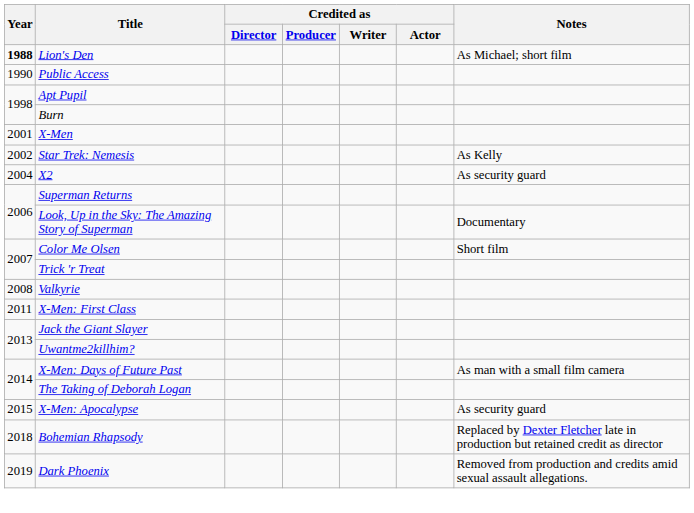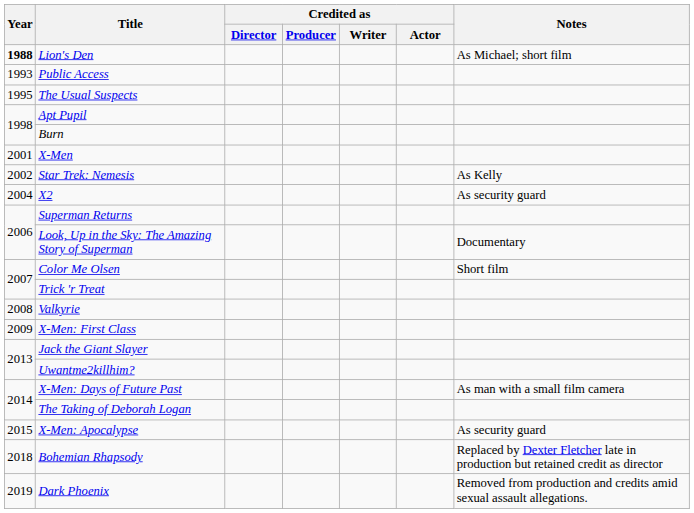 <table class="wikitable sortable">
 <tr>
 <th rowspan=2>Year</th>
 <th rowspan=2>Title</th>
 <th colspan=4>Credited as</th>
 <th rowspan=2 class="unsortable">Notes</th>
 </tr>
 <tr>
 <th width=65><a href='#'>Director</a></th>
 <th width=65><a href='#'>Producer</a></th>
 <th width=65>Writer</th>
 <th width=65>Actor</th>
 </tr>
 <tr>
 <td><strong>1988</strong></td>
 <td><em><a href='#'>Lion's Den</a></em></td>
 <td></td>
 <td></td>
 <td></td>
 <td></td>
 <td>As Michael; short film</td>
 </tr>
 <tr>
-<td>1990</td>
+<td>1993</td>
 <td><em><a href='#'>Public Access</a></em></td>
+<td></td>
+<td></td>
+<td></td>
+<td></td>
+<td></td>
+</tr>
+<tr>
+<td>1995</td>
+<td><em><a href='#'>The Usual Suspects</a></em></td>
 <td></td>
 <td></td>
 <td></td>
 <td></td>
 <td></td>
 </tr>
 <tr>
 <td rowspan="2">1998</td>
 <td><em><a href='#'>Apt Pupil</a></em></td>
 <td></td>
 <td></td>
 <td></td>
 <td></td>
 <td></td>
 </tr>
 <tr>
 <td><em>Burn</em></td>
 <td></td>
 <td></td>
 <td></td>
 <td></td>
 <td></td>
 </tr>
 <tr>
 <td>2001</td>
 <td><em><a href='#'>X-Men</a></em></td>
 <td></td>
 <td></td>
 <td></td>
 <td></td>
 <td></td>
 </tr>
 <tr>
 <td>2002</td>
 <td><em><a href='#'>Star Trek: Nemesis</a></em></td>
 <td></td>
 <td></td>
 <td></td>
 <td></td>
 <td>As Kelly</td>
 </tr>
 <tr>
 <td>2004</td>
 <td><em><a href='#'>X2</a></em></td>
 <td></td>
 <td></td>
 <td></td>
 <td></td>
 <td>As security guard</td>
 </tr>
 <tr>
 <td rowspan="2">2006</td>
 <td><em><a href='#'>Superman Returns</a></em></td>
 <td></td>
 <td></td>
 <td></td>
 <td></td>
 <td></td>
 </tr>
 <tr>
 <td><em><a href='#'>Look, Up in the Sky: The Amazing Story of Superman</a></em></td>
 <td></td>
 <td></td>
 <td></td>
 <td></td>
 <td>Documentary</td>
 </tr>
 <tr>
 <td rowspan="2">2007</td>
 <td><em><a href='#'>Color Me Olsen</a></em></td>
 <td></td>
 <td></td>
 <td></td>
 <td></td>
 <td>Short film</td>
 </tr>
 <tr>
 <td><em><a href='#'>Trick 'r Treat</a></em></td>
 <td></td>
 <td></td>
 <td></td>
 <td></td>
 <td></td>
 </tr>
 <tr>
 <td>2008</td>
 <td><em><a href='#'>Valkyrie</a></em></td>
 <td></td>
 <td></td>
 <td></td>
 <td></td>
 <td></td>
 </tr>
 <tr>
-<td>2011</td>
+<td>2009</td>
 <td><em><a href='#'>X-Men: First Class</a></em></td>
 <td></td>
 <td></td>
 <td></td>
 <td></td>
 <td></td>
 </tr>
 <tr>
 <td rowspan="2">2013</td>
 <td><em><a href='#'>Jack the Giant Slayer</a></em></td>
 <td></td>
 <td></td>
 <td></td>
 <td></td>
 <td></td>
 </tr>
 <tr>
 <td><em><a href='#'>Uwantme2killhim?</a></em></td>
 <td></td>
 <td></td>
 <td></td>
 <td></td>
 <td></td>
 </tr>
 <tr>
 <td rowspan="2">2014</td>
 <td><em><a href='#'>X-Men: Days of Future Past</a></em></td>
 <td></td>
 <td></td>
 <td></td>
 <td></td>
 <td>As man with a small film camera</td>
 </tr>
 <tr>
 <td><em><a href='#'>The Taking of Deborah Logan</a></em></td>
 <td></td>
 <td></td>
 <td></td>
 <td></td>
 <td></td>
 </tr>
 <tr>
 <td>2015</td>
 <td><em><a href='#'>X-Men: Apocalypse</a></em></td>
 <td></td>
 <td></td>
 <td></td>
 <td></td>
 <td>As security guard</td>
 </tr>
 <tr>
 <td>2018</td>
 <td><em><a href='#'>Bohemian Rhapsody</a></em></td>
 <td></td>
 <td></td>
 <td></td>
 <td></td>
 <td>Replaced by <a href='#'>Dexter Fletcher</a> late in production but retained credit as director</td>
 </tr>
 <tr>
 <td>2019</td>
 <td><em><a href='#'>Dark Phoenix</a></em></td>
 <td></td>
 <td></td>
 <td></td>
 <td></td>
 <td>Removed from production and credits amid sexual assault allegations.</td>
 </tr>
 </table>
